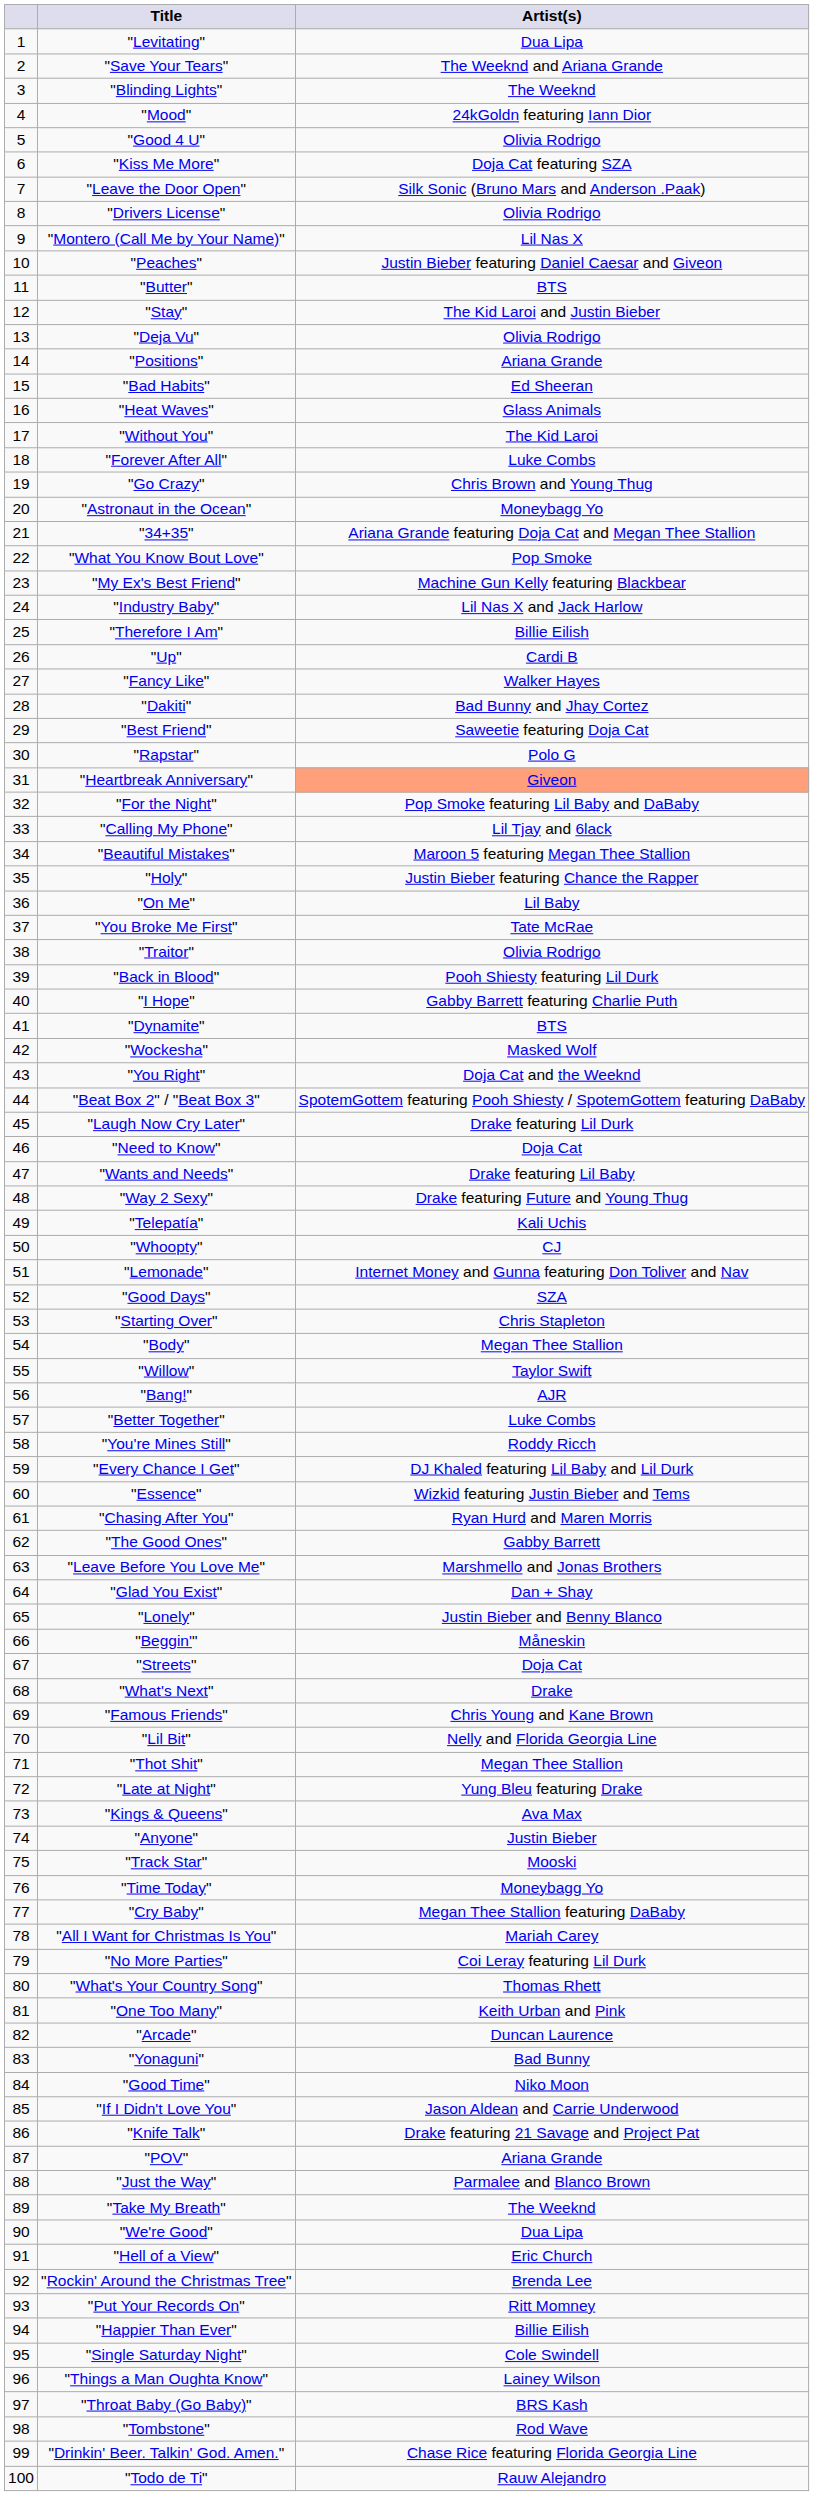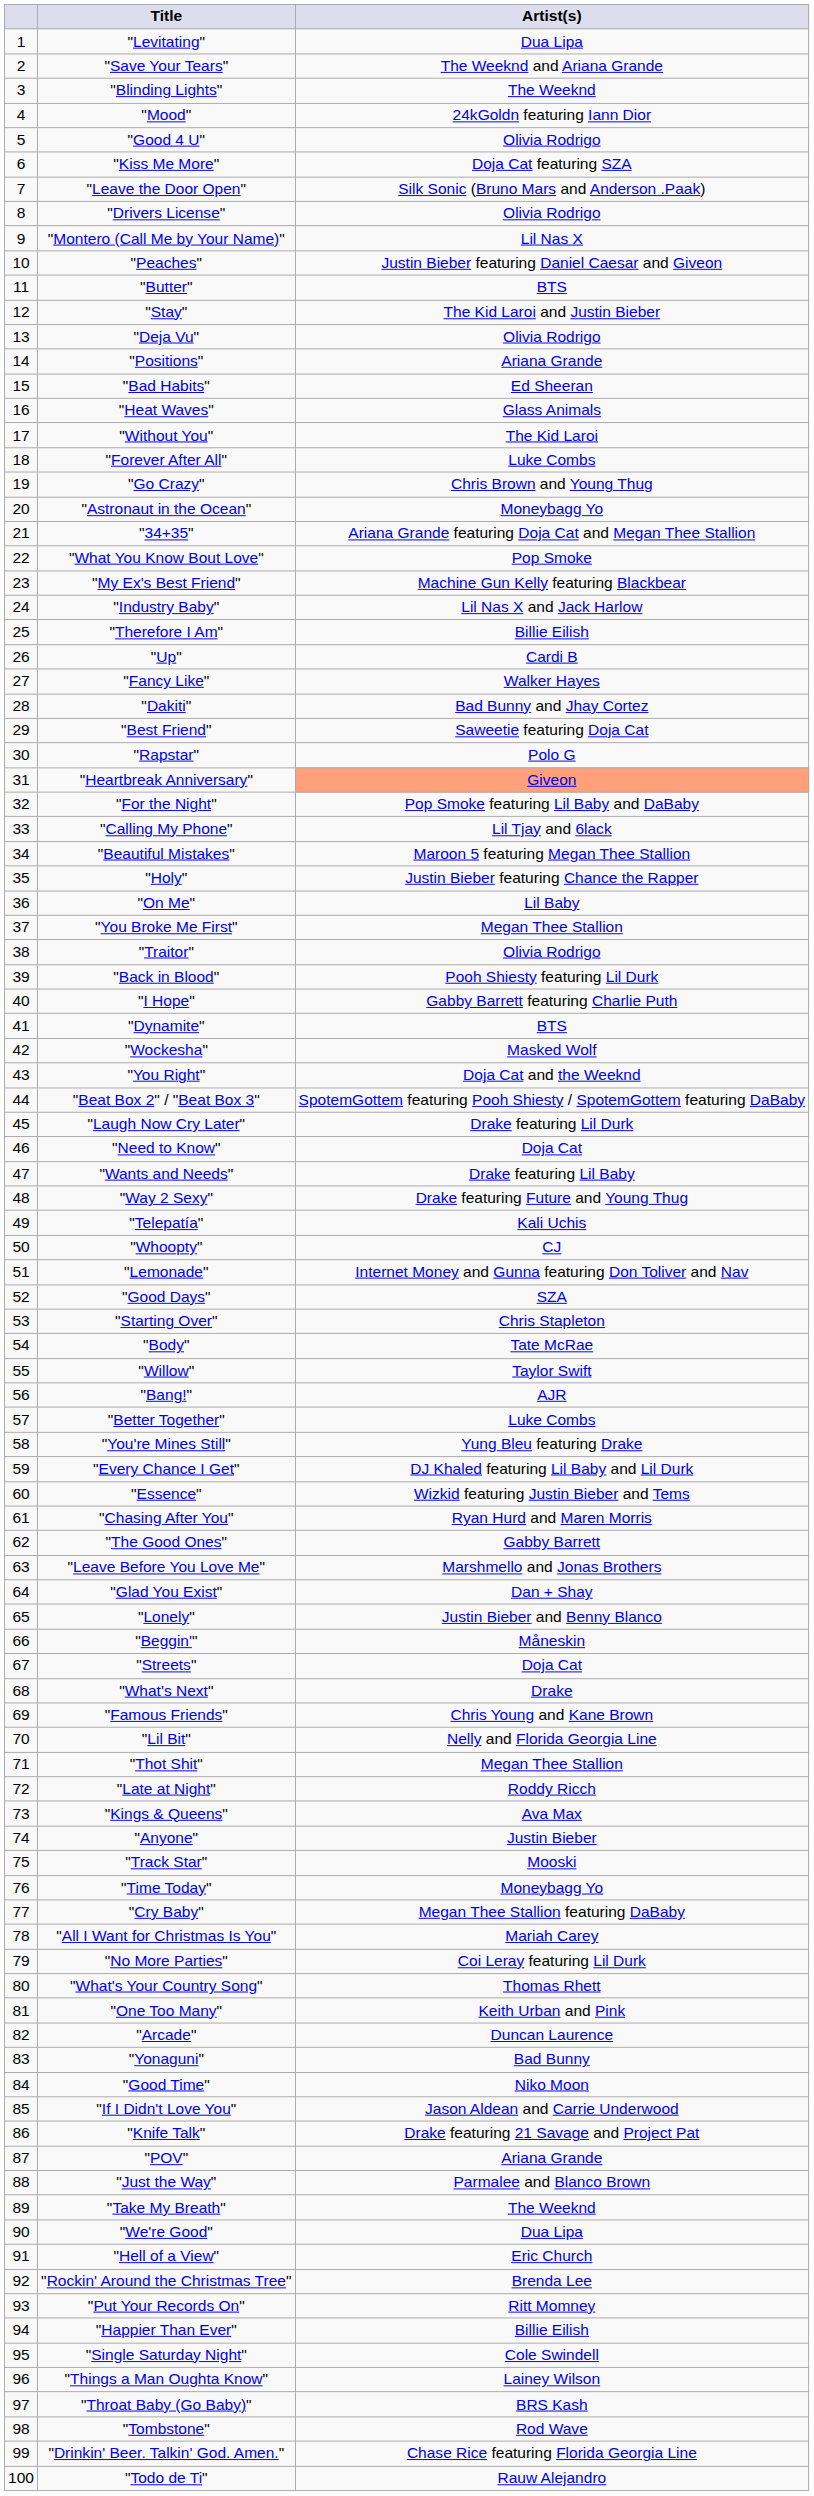 <table class="wikitable sortable" style="text-align: center">
 <tr>
 <th scope="col" style="background:#dde;"></th>
 <th scope="col" style="background:#dde;">Title</th>
 <th scope="col" style="background:#dde;">Artist(s)</th>
 </tr>
 <tr>
 <td scope="row">1</td>
 <td>"<a href='#'>Levitating</a>"</td>
 <td><a href='#'>Dua Lipa</a></td>
 </tr>
 <tr>
 <td scope="row">2</td>
 <td>"<a href='#'>Save Your Tears</a>"</td>
 <td><a href='#'>The Weeknd</a> and <a href='#'>Ariana Grande</a></td>
 </tr>
 <tr>
 <td scope="row">3</td>
 <td>"<a href='#'>Blinding Lights</a>"</td>
 <td><a href='#'>The Weeknd</a></td>
 </tr>
 <tr>
 <td scope="row">4</td>
 <td>"<a href='#'>Mood</a>"</td>
 <td><a href='#'>24kGoldn</a> featuring <a href='#'>Iann Dior</a></td>
 </tr>
 <tr>
 <td scope="row">5</td>
 <td>"<a href='#'>Good 4 U</a>"</td>
 <td><a href='#'>Olivia Rodrigo</a></td>
 </tr>
 <tr>
 <td scope="row">6</td>
 <td>"<a href='#'>Kiss Me More</a>"</td>
 <td><a href='#'>Doja Cat</a> featuring <a href='#'>SZA</a></td>
 </tr>
 <tr>
 <td scope="row">7</td>
 <td>"<a href='#'>Leave the Door Open</a>"</td>
 <td><a href='#'>Silk Sonic</a> (<a href='#'>Bruno Mars</a> and <a href='#'>Anderson .Paak</a>)</td>
 </tr>
 <tr>
 <td scope="row">8</td>
 <td>"<a href='#'>Drivers License</a>"</td>
 <td><a href='#'>Olivia Rodrigo</a></td>
 </tr>
 <tr>
 <td scope="row">9</td>
 <td>"<a href='#'>Montero (Call Me by Your Name)</a>"</td>
 <td><a href='#'>Lil Nas X</a></td>
 </tr>
 <tr>
 <td scope="row">10</td>
 <td>"<a href='#'>Peaches</a>"</td>
 <td><a href='#'>Justin Bieber</a> featuring <a href='#'>Daniel Caesar</a> and <a href='#'>Giveon</a></td>
 </tr>
 <tr>
 <td scope="row">11</td>
 <td>"<a href='#'>Butter</a>"</td>
 <td><a href='#'>BTS</a></td>
 </tr>
 <tr>
 <td scope="row">12</td>
 <td>"<a href='#'>Stay</a>"</td>
 <td><a href='#'>The Kid Laroi</a> and <a href='#'>Justin Bieber</a></td>
 </tr>
 <tr>
 <td scope="row">13</td>
 <td>"<a href='#'>Deja Vu</a>"</td>
 <td><a href='#'>Olivia Rodrigo</a></td>
 </tr>
 <tr>
 <td scope="row">14</td>
 <td>"<a href='#'>Positions</a>"</td>
 <td><a href='#'>Ariana Grande</a></td>
 </tr>
 <tr>
 <td scope="row">15</td>
 <td>"<a href='#'>Bad Habits</a>"</td>
 <td><a href='#'>Ed Sheeran</a></td>
 </tr>
 <tr>
 <td scope="row">16</td>
 <td>"<a href='#'>Heat Waves</a>"</td>
 <td><a href='#'>Glass Animals</a></td>
 </tr>
 <tr>
 <td scope="row">17</td>
 <td>"<a href='#'>Without You</a>"</td>
 <td><a href='#'>The Kid Laroi</a></td>
 </tr>
 <tr>
 <td scope="row">18</td>
 <td>"<a href='#'>Forever After All</a>"</td>
 <td><a href='#'>Luke Combs</a></td>
 </tr>
 <tr>
 <td scope="row">19</td>
 <td>"<a href='#'>Go Crazy</a>"</td>
 <td><a href='#'>Chris Brown</a> and <a href='#'>Young Thug</a></td>
 </tr>
 <tr>
 <td scope="row">20</td>
 <td>"<a href='#'>Astronaut in the Ocean</a>"</td>
 <td><a href='#'>Moneybagg Yo</a></td>
 </tr>
 <tr>
 <td scope="row">21</td>
 <td>"<a href='#'>34+35</a>"</td>
 <td><a href='#'>Ariana Grande</a> featuring <a href='#'>Doja Cat</a> and <a href='#'>Megan Thee Stallion</a></td>
 </tr>
 <tr>
 <td scope="row">22</td>
 <td>"<a href='#'>What You Know Bout Love</a>"</td>
 <td><a href='#'>Pop Smoke</a></td>
 </tr>
 <tr>
 <td scope="row">23</td>
 <td>"<a href='#'>My Ex's Best Friend</a>"</td>
 <td><a href='#'>Machine Gun Kelly</a> featuring <a href='#'>Blackbear</a></td>
 </tr>
 <tr>
 <td scope="row">24</td>
 <td>"<a href='#'>Industry Baby</a>"</td>
 <td><a href='#'>Lil Nas X</a> and <a href='#'>Jack Harlow</a></td>
 </tr>
 <tr>
 <td scope="row">25</td>
 <td>"<a href='#'>Therefore I Am</a>"</td>
 <td><a href='#'>Billie Eilish</a></td>
 </tr>
 <tr>
 <td scope="row">26</td>
 <td>"<a href='#'>Up</a>"</td>
 <td><a href='#'>Cardi B</a></td>
 </tr>
 <tr>
 <td scope="row">27</td>
 <td>"<a href='#'>Fancy Like</a>"</td>
 <td><a href='#'>Walker Hayes</a></td>
 </tr>
 <tr>
 <td scope="row">28</td>
 <td>"<a href='#'>Dakiti</a>"</td>
 <td><a href='#'>Bad Bunny</a> and <a href='#'>Jhay Cortez</a></td>
 </tr>
 <tr>
 <td scope="row">29</td>
 <td>"<a href='#'>Best Friend</a>"</td>
 <td><a href='#'>Saweetie</a> featuring <a href='#'>Doja Cat</a></td>
 </tr>
 <tr>
 <td scope="row">30</td>
 <td>"<a href='#'>Rapstar</a>"</td>
 <td><a href='#'>Polo G</a></td>
 </tr>
 <tr>
 <td scope="row">31</td>
 <td>"<a href='#'>Heartbreak Anniversary</a>"</td>
 <td style="background: lightsalmon;"><a href='#'>Giveon</a></td>
 </tr>
 <tr>
 <td scope="row">32</td>
 <td>"<a href='#'>For the Night</a>"</td>
 <td><a href='#'>Pop Smoke</a> featuring <a href='#'>Lil Baby</a> and <a href='#'>DaBaby</a></td>
 </tr>
 <tr>
 <td scope="row">33</td>
 <td>"<a href='#'>Calling My Phone</a>"</td>
 <td><a href='#'>Lil Tjay</a> and <a href='#'>6lack</a></td>
 </tr>
 <tr>
 <td scope="row">34</td>
 <td>"<a href='#'>Beautiful Mistakes</a>"</td>
 <td><a href='#'>Maroon 5</a> featuring <a href='#'>Megan Thee Stallion</a></td>
 </tr>
 <tr>
 <td scope="row">35</td>
 <td>"<a href='#'>Holy</a>"</td>
 <td><a href='#'>Justin Bieber</a> featuring <a href='#'>Chance the Rapper</a></td>
 </tr>
 <tr>
 <td scope="row">36</td>
 <td>"<a href='#'>On Me</a>"</td>
 <td><a href='#'>Lil Baby</a></td>
 </tr>
 <tr>
 <td scope="row">37</td>
 <td>"<a href='#'>You Broke Me First</a>"</td>
-<td><a href='#'>Tate McRae</a></td>
+<td><a href='#'>Megan Thee Stallion</a></td>
 </tr>
 <tr>
 <td scope="row">38</td>
 <td>"<a href='#'>Traitor</a>"</td>
 <td><a href='#'>Olivia Rodrigo</a></td>
 </tr>
 <tr>
 <td scope="row">39</td>
 <td>"<a href='#'>Back in Blood</a>"</td>
 <td><a href='#'>Pooh Shiesty</a> featuring <a href='#'>Lil Durk</a></td>
 </tr>
 <tr>
 <td scope="row">40</td>
 <td>"<a href='#'>I Hope</a>"</td>
 <td><a href='#'>Gabby Barrett</a> featuring <a href='#'>Charlie Puth</a></td>
 </tr>
 <tr>
 <td scope="row">41</td>
 <td>"<a href='#'>Dynamite</a>"</td>
 <td><a href='#'>BTS</a></td>
 </tr>
 <tr>
 <td scope="row">42</td>
 <td>"<a href='#'>Wockesha</a>"</td>
 <td><a href='#'>Masked Wolf</a></td>
 </tr>
 <tr>
 <td scope="row">43</td>
 <td>"<a href='#'>You Right</a>"</td>
 <td><a href='#'>Doja Cat</a> and <a href='#'>the Weeknd</a></td>
 </tr>
 <tr>
 <td scope="row">44</td>
 <td>"<a href='#'>Beat Box 2</a>" / "<a href='#'>Beat Box 3</a>"</td>
 <td><a href='#'>SpotemGottem</a> featuring <a href='#'>Pooh Shiesty</a> / <a href='#'>SpotemGottem</a> featuring <a href='#'>DaBaby</a></td>
 </tr>
 <tr>
 <td scope="row">45</td>
 <td>"<a href='#'>Laugh Now Cry Later</a>"</td>
 <td><a href='#'>Drake</a> featuring <a href='#'>Lil Durk</a></td>
 </tr>
 <tr>
 <td scope="row">46</td>
 <td>"<a href='#'>Need to Know</a>"</td>
 <td><a href='#'>Doja Cat</a></td>
 </tr>
 <tr>
 <td scope="row">47</td>
 <td>"<a href='#'>Wants and Needs</a>"</td>
 <td><a href='#'>Drake</a> featuring <a href='#'>Lil Baby</a></td>
 </tr>
 <tr>
 <td scope="row">48</td>
 <td>"<a href='#'>Way 2 Sexy</a>"</td>
 <td><a href='#'>Drake</a> featuring <a href='#'>Future</a> and <a href='#'>Young Thug</a></td>
 </tr>
 <tr>
 <td scope="row">49</td>
 <td>"<a href='#'>Telepatía</a>"</td>
 <td><a href='#'>Kali Uchis</a></td>
 </tr>
 <tr>
 <td scope="row">50</td>
 <td>"<a href='#'>Whoopty</a>"</td>
 <td><a href='#'>CJ</a></td>
 </tr>
 <tr>
 <td scope="row">51</td>
 <td>"<a href='#'>Lemonade</a>"</td>
 <td><a href='#'>Internet Money</a> and <a href='#'>Gunna</a> featuring <a href='#'>Don Toliver</a> and <a href='#'>Nav</a></td>
 </tr>
 <tr>
 <td scope="row">52</td>
 <td>"<a href='#'>Good Days</a>"</td>
 <td><a href='#'>SZA</a></td>
 </tr>
 <tr>
 <td scope="row">53</td>
 <td>"<a href='#'>Starting Over</a>"</td>
 <td><a href='#'>Chris Stapleton</a></td>
 </tr>
 <tr>
 <td scope="row">54</td>
 <td>"<a href='#'>Body</a>"</td>
-<td><a href='#'>Megan Thee Stallion</a></td>
+<td><a href='#'>Tate McRae</a></td>
 </tr>
 <tr>
 <td scope="row">55</td>
 <td>"<a href='#'>Willow</a>"</td>
 <td><a href='#'>Taylor Swift</a></td>
 </tr>
 <tr>
 <td scope="row">56</td>
 <td>"<a href='#'>Bang!</a>"</td>
 <td><a href='#'>AJR</a></td>
 </tr>
 <tr>
 <td scope="row">57</td>
 <td>"<a href='#'>Better Together</a>"</td>
 <td><a href='#'>Luke Combs</a></td>
 </tr>
 <tr>
 <td scope="row">58</td>
 <td>"<a href='#'>You're Mines Still</a>"</td>
-<td><a href='#'>Roddy Ricch</a></td>
+<td><a href='#'>Yung Bleu</a> featuring <a href='#'>Drake</a></td>
 </tr>
 <tr>
 <td scope="row">59</td>
 <td>"<a href='#'>Every Chance I Get</a>"</td>
 <td><a href='#'>DJ Khaled</a> featuring <a href='#'>Lil Baby</a> and <a href='#'>Lil Durk</a></td>
 </tr>
 <tr>
 <td scope="row">60</td>
 <td>"<a href='#'>Essence</a>"</td>
 <td><a href='#'>Wizkid</a> featuring <a href='#'>Justin Bieber</a> and <a href='#'>Tems</a></td>
 </tr>
 <tr>
 <td scope="row">61</td>
 <td>"<a href='#'>Chasing After You</a>"</td>
 <td><a href='#'>Ryan Hurd</a> and <a href='#'>Maren Morris</a></td>
 </tr>
 <tr>
 <td scope="row">62</td>
 <td>"<a href='#'>The Good Ones</a>"</td>
 <td><a href='#'>Gabby Barrett</a></td>
 </tr>
 <tr>
 <td scope="row">63</td>
 <td>"<a href='#'>Leave Before You Love Me</a>"</td>
 <td><a href='#'>Marshmello</a> and <a href='#'>Jonas Brothers</a></td>
 </tr>
 <tr>
 <td scope="row">64</td>
 <td>"<a href='#'>Glad You Exist</a>"</td>
 <td><a href='#'>Dan + Shay</a></td>
 </tr>
 <tr>
 <td scope="row">65</td>
 <td>"<a href='#'>Lonely</a>"</td>
 <td><a href='#'>Justin Bieber</a> and <a href='#'>Benny Blanco</a></td>
 </tr>
 <tr>
 <td scope="row">66</td>
 <td>"<a href='#'>Beggin'</a>"</td>
 <td><a href='#'>Måneskin</a></td>
 </tr>
 <tr>
 <td scope="row">67</td>
 <td>"<a href='#'>Streets</a>"</td>
 <td><a href='#'>Doja Cat</a></td>
 </tr>
 <tr>
 <td scope="row">68</td>
 <td>"<a href='#'>What's Next</a>"</td>
 <td><a href='#'>Drake</a></td>
 </tr>
 <tr>
 <td scope="row">69</td>
 <td>"<a href='#'>Famous Friends</a>"</td>
 <td><a href='#'>Chris Young</a> and <a href='#'>Kane Brown</a></td>
 </tr>
 <tr>
 <td scope="row">70</td>
 <td>"<a href='#'>Lil Bit</a>"</td>
 <td><a href='#'>Nelly</a> and <a href='#'>Florida Georgia Line</a></td>
 </tr>
 <tr>
 <td scope="row">71</td>
 <td>"<a href='#'>Thot Shit</a>"</td>
 <td><a href='#'>Megan Thee Stallion</a></td>
 </tr>
 <tr>
 <td scope="row">72</td>
 <td>"<a href='#'>Late at Night</a>"</td>
-<td><a href='#'>Yung Bleu</a> featuring <a href='#'>Drake</a></td>
+<td><a href='#'>Roddy Ricch</a></td>
 </tr>
 <tr>
 <td scope="row">73</td>
 <td>"<a href='#'>Kings & Queens</a>"</td>
 <td><a href='#'>Ava Max</a></td>
 </tr>
 <tr>
 <td scope="row">74</td>
 <td>"<a href='#'>Anyone</a>"</td>
 <td><a href='#'>Justin Bieber</a></td>
 </tr>
 <tr>
 <td scope="row">75</td>
 <td>"<a href='#'>Track Star</a>"</td>
 <td><a href='#'>Mooski</a></td>
 </tr>
 <tr>
 <td scope="row">76</td>
 <td>"<a href='#'>Time Today</a>"</td>
 <td><a href='#'>Moneybagg Yo</a></td>
 </tr>
 <tr>
 <td scope="row">77</td>
 <td>"<a href='#'>Cry Baby</a>"</td>
 <td><a href='#'>Megan Thee Stallion</a> featuring <a href='#'>DaBaby</a></td>
 </tr>
 <tr>
 <td scope="row">78</td>
 <td>"<a href='#'>All I Want for Christmas Is You</a>"</td>
 <td><a href='#'>Mariah Carey</a></td>
 </tr>
 <tr>
 <td scope="row">79</td>
 <td>"<a href='#'>No More Parties</a>"</td>
 <td><a href='#'>Coi Leray</a> featuring <a href='#'>Lil Durk</a></td>
 </tr>
 <tr>
 <td scope="row">80</td>
 <td>"<a href='#'>What's Your Country Song</a>"</td>
 <td><a href='#'>Thomas Rhett</a></td>
 </tr>
 <tr>
 <td scope="row">81</td>
 <td>"<a href='#'>One Too Many</a>"</td>
 <td><a href='#'>Keith Urban</a> and <a href='#'>Pink</a></td>
 </tr>
 <tr>
 <td scope="row">82</td>
 <td>"<a href='#'>Arcade</a>"</td>
 <td><a href='#'>Duncan Laurence</a></td>
 </tr>
 <tr>
 <td scope="row">83</td>
 <td>"<a href='#'>Yonaguni</a>"</td>
 <td><a href='#'>Bad Bunny</a></td>
 </tr>
 <tr>
 <td scope="row">84</td>
 <td>"<a href='#'>Good Time</a>"</td>
 <td><a href='#'>Niko Moon</a></td>
 </tr>
 <tr>
 <td scope="row">85</td>
 <td>"<a href='#'>If I Didn't Love You</a>"</td>
 <td><a href='#'>Jason Aldean</a> and <a href='#'>Carrie Underwood</a></td>
 </tr>
 <tr>
 <td scope="row">86</td>
 <td>"<a href='#'>Knife Talk</a>"</td>
 <td><a href='#'>Drake</a> featuring <a href='#'>21 Savage</a> and <a href='#'>Project Pat</a></td>
 </tr>
 <tr>
 <td scope="row">87</td>
 <td>"<a href='#'>POV</a>"</td>
 <td><a href='#'>Ariana Grande</a></td>
 </tr>
 <tr>
 <td scope="row">88</td>
 <td>"<a href='#'>Just the Way</a>"</td>
 <td><a href='#'>Parmalee</a> and <a href='#'>Blanco Brown</a></td>
 </tr>
 <tr>
 <td scope="row">89</td>
 <td>"<a href='#'>Take My Breath</a>"</td>
 <td><a href='#'>The Weeknd</a></td>
 </tr>
 <tr>
 <td scope="row">90</td>
 <td>"<a href='#'>We're Good</a>"</td>
 <td><a href='#'>Dua Lipa</a></td>
 </tr>
 <tr>
 <td scope="row">91</td>
 <td>"<a href='#'>Hell of a View</a>"</td>
 <td><a href='#'>Eric Church</a></td>
 </tr>
 <tr>
 <td scope="row">92</td>
 <td>"<a href='#'>Rockin' Around the Christmas Tree</a>"</td>
 <td><a href='#'>Brenda Lee</a></td>
 </tr>
 <tr>
 <td scope="row">93</td>
 <td>"<a href='#'>Put Your Records On</a>"</td>
 <td><a href='#'>Ritt Momney</a></td>
 </tr>
 <tr>
 <td scope="row">94</td>
 <td>"<a href='#'>Happier Than Ever</a>"</td>
 <td><a href='#'>Billie Eilish</a></td>
 </tr>
 <tr>
 <td scope="row">95</td>
 <td>"<a href='#'>Single Saturday Night</a>"</td>
 <td><a href='#'>Cole Swindell</a></td>
 </tr>
 <tr>
 <td scope="row">96</td>
 <td>"<a href='#'>Things a Man Oughta Know</a>"</td>
 <td><a href='#'>Lainey Wilson</a></td>
 </tr>
 <tr>
 <td scope="row">97</td>
 <td>"<a href='#'>Throat Baby (Go Baby)</a>"</td>
 <td><a href='#'>BRS Kash</a></td>
 </tr>
 <tr>
 <td scope="row">98</td>
 <td>"<a href='#'>Tombstone</a>"</td>
 <td><a href='#'>Rod Wave</a></td>
 </tr>
 <tr>
 <td scope="row">99</td>
 <td>"<a href='#'>Drinkin' Beer. Talkin' God. Amen.</a>"</td>
 <td><a href='#'>Chase Rice</a> featuring <a href='#'>Florida Georgia Line</a></td>
 </tr>
 <tr>
 <td scope="row">100</td>
 <td>"<a href='#'>Todo de Ti</a>"</td>
 <td><a href='#'>Rauw Alejandro</a></td>
 </tr>
 </table>
